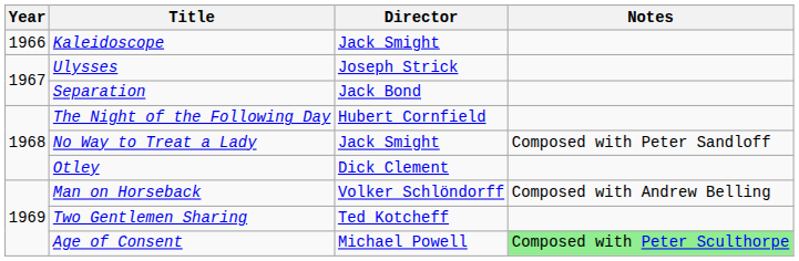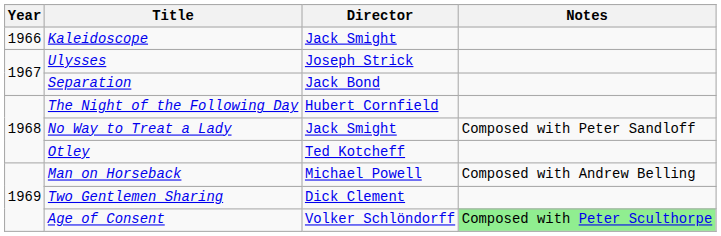 <table class="wikitable">
 <tr>
 <th>Year</th>
 <th>Title</th>
 <th>Director</th>
 <th>Notes</th>
 </tr>
 <tr>
 <td>1966</td>
 <td><em><a href='#'>Kaleidoscope</a></em></td>
 <td><a href='#'>Jack Smight</a></td>
 <td></td>
 </tr>
 <tr>
 <td rowspan="2">1967</td>
 <td><em><a href='#'>Ulysses</a></em></td>
 <td><a href='#'>Joseph Strick</a></td>
 <td></td>
 </tr>
 <tr>
 <td><em><a href='#'>Separation</a></em></td>
 <td><a href='#'>Jack Bond</a></td>
 <td></td>
 </tr>
 <tr>
 <td rowspan="3">1968</td>
 <td><em><a href='#'>The Night of the Following Day</a></em></td>
 <td><a href='#'>Hubert Cornfield</a></td>
 <td></td>
 </tr>
 <tr>
 <td><em><a href='#'>No Way to Treat a Lady</a></em></td>
 <td><a href='#'>Jack Smight</a></td>
 <td>Composed with Peter Sandloff</td>
 </tr>
 <tr>
 <td><em><a href='#'>Otley</a></em></td>
-<td><a href='#'>Dick Clement</a></td>
+<td><a href='#'>Ted Kotcheff</a></td>
 <td></td>
 </tr>
 <tr>
 <td rowspan="3">1969</td>
 <td><em><a href='#'>Man on Horseback</a></em></td>
-<td><a href='#'>Volker Schlöndorff</a></td>
+<td><a href='#'>Michael Powell</a></td>
 <td>Composed with Andrew Belling</td>
 </tr>
 <tr>
 <td><em><a href='#'>Two Gentlemen Sharing</a></em></td>
-<td><a href='#'>Ted Kotcheff</a></td>
+<td><a href='#'>Dick Clement</a></td>
 <td></td>
 </tr>
 <tr>
 <td><em><a href='#'>Age of Consent</a></em></td>
-<td><a href='#'>Michael Powell</a></td>
+<td><a href='#'>Volker Schlöndorff</a></td>
 <td style="background: lightgreen;">Composed with <a href='#'>Peter Sculthorpe</a></td>
 </tr>
 </table>
